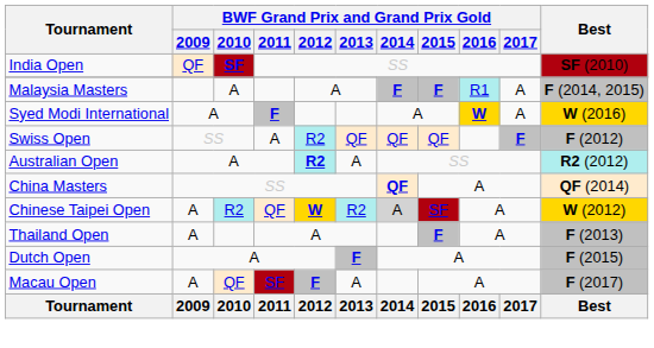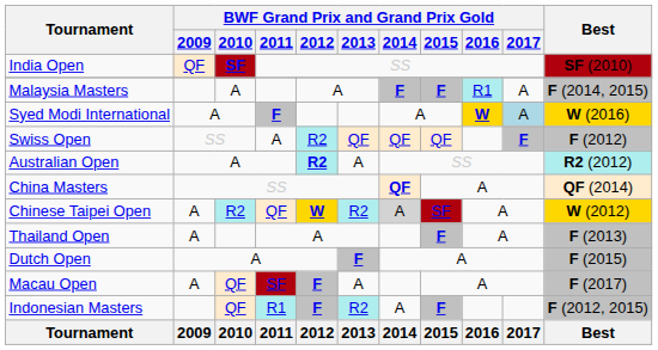 <table class="wikitable" style="font-size: 90%; text-align:center">
 <tr>
 <th rowspan="2">Tournament</th>
 <th colspan="9"><strong><a href='#'>BWF Grand Prix and Grand Prix Gold</a></strong></th>
 <th rowspan="2">Best</th>
 </tr>
 <tr>
 <th><a href='#'>2009</a></th>
 <th><a href='#'>2010</a></th>
 <th><a href='#'>2011</a></th>
 <th><a href='#'>2012</a></th>
 <th><a href='#'>2013</a></th>
 <th><a href='#'>2014</a></th>
 <th><a href='#'>2015</a></th>
 <th><a href='#'>2016</a></th>
 <th><a href='#'>2017</a></th>
 </tr>
 <tr>
 <td align=left><a href='#'>India Open</a></td>
 <td bgcolor=FFEBCD><a href='#'>QF</a></td>
 <td bgcolor=Bronze><a href='#'><strong>SF</strong></a></td>
 <td colspan="7" style=color:#ccc><em>SS</em></td>
 <td bgcolor=Bronze><strong>SF</strong> (2010)</td>
 </tr>
 <tr>
 </tr>
 <tr>
 <td align=left><a href='#'>Malaysia Masters</a></td>
 <td></td>
 <td>A</td>
 <td></td>
 <td colspan="2">A</td>
 <td bgcolor=Silver><a href='#'><strong>F</strong></a></td>
 <td bgcolor=Silver><a href='#'><strong>F</strong></a></td>
 <td bgcolor=AFEEEE><a href='#'>R1</a></td>
 <td>A</td>
 <td bgcolor=Silver><strong>F</strong> (2014, 2015)</td>
 </tr>
 <tr>
 <td align=left><a href='#'>Syed Modi International</a></td>
 <td colspan="2">A</td>
 <td bgcolor=Silver><a href='#'><strong>F</strong></a></td>
 <td></td>
 <td></td>
 <td colspan="2">A</td>
 <td bgcolor=Gold><a href='#'><strong>W</strong></a></td>
-<td>A</td>
+<td style="background: lightblue;">A</td>
 <td bgcolor=Gold><strong>W</strong> (2016)</td>
 </tr>
 <tr>
 <td align=left><a href='#'>Swiss Open</a></td>
 <td colspan="2" style=color:#ccc><em>SS</em></td>
 <td>A</td>
 <td bgcolor=AFEEEE><a href='#'>R2</a></td>
 <td bgcolor=FFEBCD><a href='#'>QF</a></td>
 <td bgcolor=FFEBCD><a href='#'>QF</a></td>
 <td bgcolor=FFEBCD><a href='#'>QF</a></td>
 <td></td>
 <td bgcolor=Silver><a href='#'><strong>F</strong></a></td>
 <td bgcolor=Silver><strong>F</strong> (2012)</td>
 </tr>
 <tr>
 <td align=left><a href='#'>Australian Open</a></td>
 <td colspan="3">A</td>
 <td bgcolor=AFEEEE><a href='#'><strong>R2</strong></a></td>
 <td>A</td>
 <td colspan="4" style=color:#ccc><em>SS</em></td>
 <td bgcolor=AFEEEE><strong>R2</strong> (2012)</td>
 </tr>
 <tr>
 <td align=left><a href='#'>China Masters</a></td>
 <td colspan="5" style=color:#ccc><em>SS</em></td>
 <td bgcolor=FFEBCD><a href='#'><strong>QF</strong></a></td>
 <td colspan="3">A</td>
 <td bgcolor=FFEBCD><strong>QF</strong> (2014)</td>
 </tr>
 <tr>
 <td align=left><a href='#'>Chinese Taipei Open</a></td>
 <td>A</td>
 <td bgcolor=AFEEEE><a href='#'>R2</a></td>
 <td bgcolor=ffebcd><a href='#'>QF</a></td>
 <td bgcolor=Gold><a href='#'><strong>W</strong></a></td>
 <td bgcolor=AFEEEE><a href='#'>R2</a></td>
 <td style="background: lightgrey;">A</td>
 <td bgcolor=Bronze><a href='#'>SF</a></td>
 <td colspan="2">A</td>
 <td bgcolor=Gold><strong>W</strong> (2012)</td>
 </tr>
 <tr>
 <td align=left><a href='#'>Thailand Open</a></td>
 <td>A</td>
 <td></td>
 <td colspan="3">A</td>
 <td></td>
 <td bgcolor=Silver><a href='#'><strong>F</strong></a></td>
 <td colspan="2">A</td>
 <td bgcolor=Silver><strong>F</strong> (2013)</td>
 </tr>
 <tr>
 <td align=left><a href='#'>Dutch Open</a></td>
 <td colspan="4">A</td>
 <td bgcolor=Silver><a href='#'><strong>F</strong></a></td>
 <td colspan="4">A</td>
 <td bgcolor=Silver><strong>F</strong> (2015)</td>
 </tr>
 <tr>
 <td align=left><a href='#'>Macau Open</a></td>
 <td>A</td>
 <td bgcolor=FFEBCD><a href='#'>QF</a></td>
 <td bgcolor=Bronze><a href='#'>SF</a></td>
 <td bgcolor=Silver><a href='#'><strong>F</strong></a></td>
 <td>A</td>
 <td></td>
 <td colspan="3">A</td>
 <td bgcolor=Silver><strong>F</strong> (2017)</td>
 </tr>
 <tr>
+<td align=left><a href='#'>Indonesian Masters</a></td>
+<td></td>
+<td bgcolor=FFEBCD><a href='#'>QF</a></td>
+<td bgcolor=AFEEEE><a href='#'>R1</a></td>
+<td bgcolor=Silver><a href='#'><strong>F</strong></a></td>
+<td bgcolor=AFEEEE><a href='#'>R2</a></td>
+<td>A</td>
+<td bgcolor=Silver><a href='#'><strong>F</strong></a></td>
+<td></td>
+<td></td>
+<td bgcolor=Silver><strong>F</strong> (2012, 2015)</td>
+</tr>
+<tr>
 <th>Tournament</th>
 <th>2009</th>
 <th>2010</th>
 <th>2011</th>
 <th>2012</th>
 <th>2013</th>
 <th>2014</th>
 <th>2015</th>
 <th>2016</th>
 <th>2017</th>
 <th>Best</th>
 </tr>
 </table>
